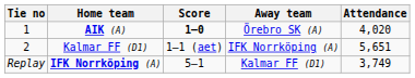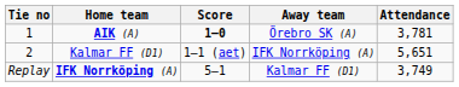 <table class="wikitable" style="text-align:center">
 <tr>
 <th style= width="40px">Tie no</th>
 <th style= width="150px">Home team</th>
 <th style= width="60px">Score</th>
 <th style= width="150px">Away team</th>
 <th style= width="30px">Attendance</th>
 </tr>
 <tr>
 <td>1</td>
 <td><strong><a href='#'>AIK</a></strong> <em><small>(A)</small></em></td>
 <td><strong>1–0</strong></td>
 <td><a href='#'>Örebro SK</a> <em><small>(A)</small></em></td>
-<td>4,020</td>
+<td>3,781</td>
 </tr>
 <tr>
 <td>2</td>
 <td><a href='#'>Kalmar FF</a> <em><small>(D1)</small></em></td>
 <td>1–1 (<a href='#'>aet</a>)</td>
 <td><a href='#'>IFK Norrköping</a> <em><small>(A)</small></em></td>
 <td>5,651</td>
 </tr>
 <tr>
 <td><em>Replay</em></td>
 <td><strong><a href='#'>IFK Norrköping</a></strong> <em><small>(A)</small></em></td>
 <td>5–1</td>
 <td><a href='#'>Kalmar FF</a> <em><small>(D1)</small></em></td>
 <td>3,749</td>
 </tr>
 </table>
